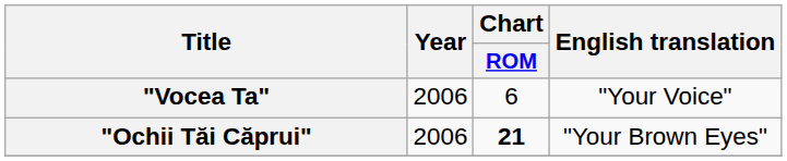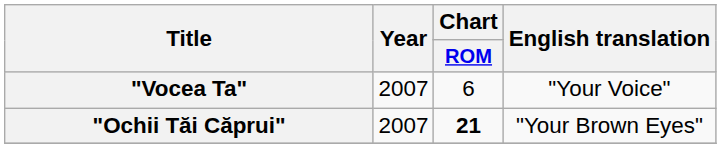 <table class="wikitable plainrowheaders" style="text-align:center;">
 <tr>
 <th scope="col" rowspan="2" style="width:16em;">Title</th>
 <th scope="col" rowspan="2">Year</th>
 <th scope="col" colspan="1">Chart</th>
 <th scope="col" rowspan="2">English translation</th>
 </tr>
 <tr>
 <th scope="col" style="width:3em;font-size:90%;"><a href='#'>ROM</a><br></th>
 </tr>
 <tr>
 <th scope="row">"Vocea Ta"</th>
-<td rowspan="1">2006</td>
+<td rowspan="1">2007</td>
 <td>6</td>
 <td>"Your Voice"</td>
 </tr>
 <tr>
 <th scope="row">"Ochii Tăi Căprui"</th>
-<td rowspan="1">2006</td>
+<td rowspan="1">2007</td>
 <td><strong>21</strong></td>
 <td>"Your Brown Eyes"</td>
 </tr>
 <tr>
 </tr>
 </table>
